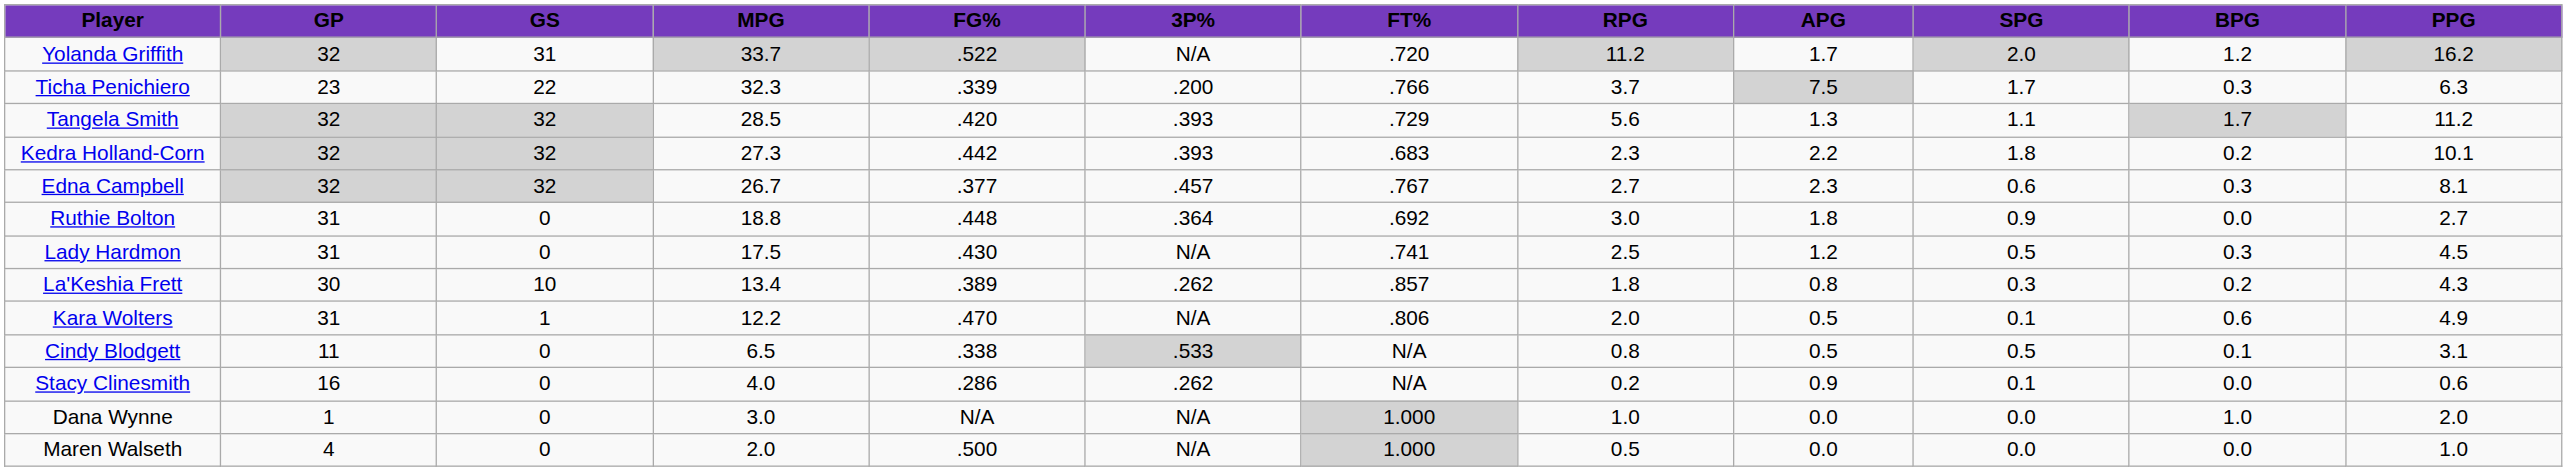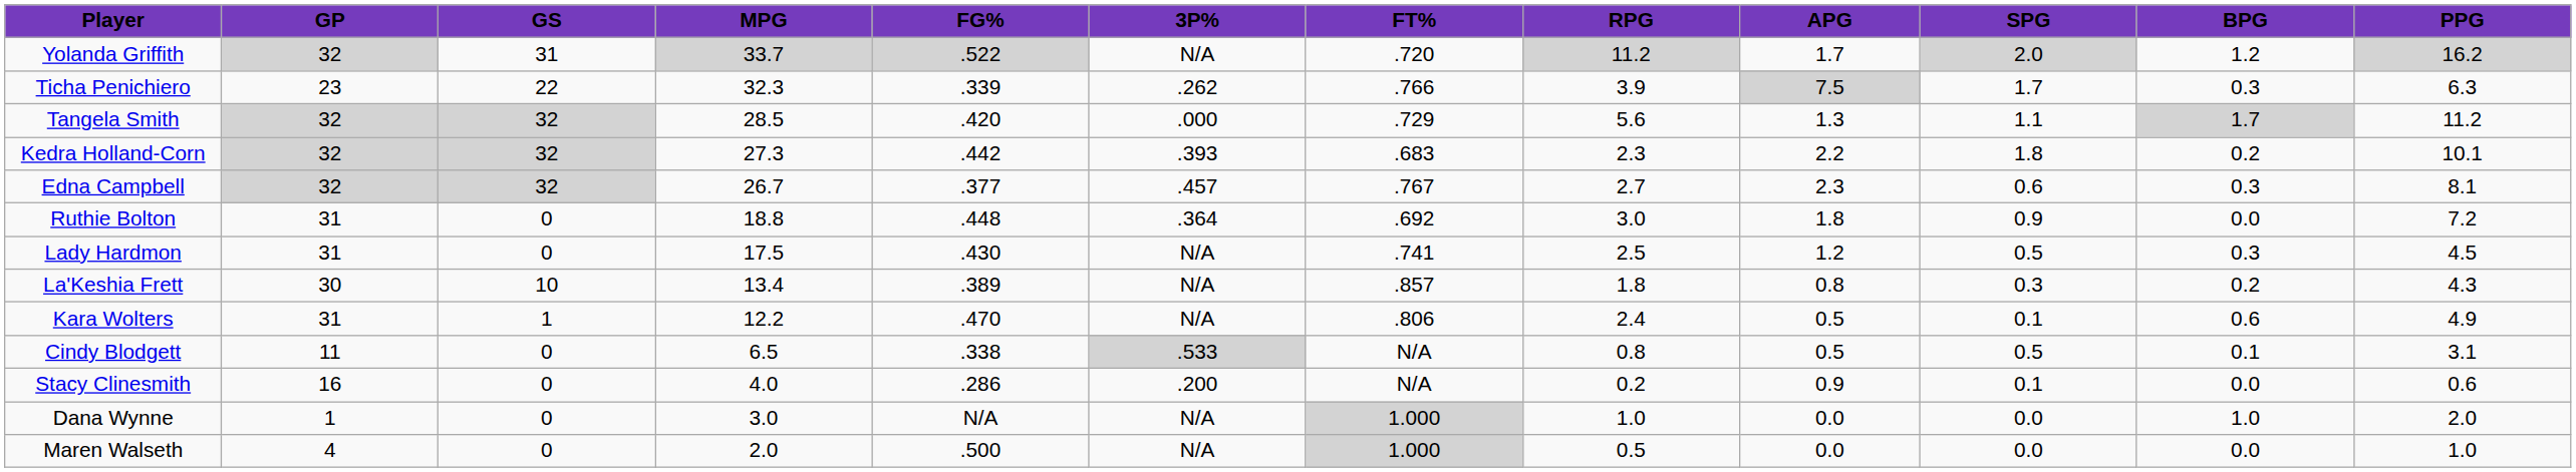 <table class="wikitable sortable" style="text-align:center;">
 <tr>
 <th style="background: #753BBD" width="6%"><span>Player</span></th>
 <th style="background: #753BBD" width="6%"><span>GP</span></th>
 <th style="background: #753BBD" width="6%"><span>GS</span></th>
 <th style="background: #753BBD" width="6%"><span>MPG</span></th>
 <th style="background: #753BBD" width="6%"><span>FG%</span></th>
 <th style="background: #753BBD" width="6%"><span>3P%</span></th>
 <th style="background: #753BBD" width="6%"><span>FT%</span></th>
 <th style="background: #753BBD" width="6%"><span>RPG</span></th>
 <th style="background: #753BBD" width="5%"><span>APG</span></th>
 <th style="background: #753BBD" width="6%"><span>SPG</span></th>
 <th style="background: #753BBD" width="6%"><span>BPG</span></th>
 <th style="background: #753BBD" width="6%"><span>PPG</span></th>
 </tr>
 <tr>
 <td><a href='#'>Yolanda Griffith</a></td>
 <td style="background:#D3D3D3;">32</td>
 <td>31</td>
 <td style="background:#D3D3D3;">33.7</td>
 <td style="background:#D3D3D3;">.522</td>
 <td>N/A</td>
 <td>.720</td>
 <td style="background:#D3D3D3;">11.2</td>
 <td>1.7</td>
 <td style="background:#D3D3D3;">2.0</td>
 <td>1.2</td>
 <td style="background:#D3D3D3;">16.2</td>
 </tr>
 <tr>
 <td><a href='#'>Ticha Penichiero</a></td>
 <td>23</td>
 <td>22</td>
 <td>32.3</td>
 <td>.339</td>
-<td>.200</td>
+<td>.262</td>
 <td>.766</td>
-<td>3.7</td>
+<td>3.9</td>
 <td style="background:#D3D3D3;">7.5</td>
 <td>1.7</td>
 <td>0.3</td>
 <td>6.3</td>
 </tr>
 <tr>
 <td><a href='#'>Tangela Smith</a></td>
 <td style="background:#D3D3D3;">32</td>
 <td style="background:#D3D3D3;">32</td>
 <td>28.5</td>
 <td>.420</td>
-<td>.393</td>
+<td>.000</td>
 <td>.729</td>
 <td>5.6</td>
 <td>1.3</td>
 <td>1.1</td>
 <td style="background:#D3D3D3;">1.7</td>
 <td>11.2</td>
 </tr>
 <tr>
 <td><a href='#'>Kedra Holland-Corn</a></td>
 <td style="background:#D3D3D3;">32</td>
 <td style="background:#D3D3D3;">32</td>
 <td>27.3</td>
 <td>.442</td>
 <td>.393</td>
 <td>.683</td>
 <td>2.3</td>
 <td>2.2</td>
 <td>1.8</td>
 <td>0.2</td>
 <td>10.1</td>
 </tr>
 <tr>
 <td><a href='#'>Edna Campbell</a></td>
 <td style="background:#D3D3D3;">32</td>
 <td style="background:#D3D3D3;">32</td>
 <td>26.7</td>
 <td>.377</td>
 <td>.457</td>
 <td>.767</td>
 <td>2.7</td>
 <td>2.3</td>
 <td>0.6</td>
 <td>0.3</td>
 <td>8.1</td>
 </tr>
 <tr>
 <td><a href='#'>Ruthie Bolton</a></td>
 <td>31</td>
 <td>0</td>
 <td>18.8</td>
 <td>.448</td>
 <td>.364</td>
 <td>.692</td>
 <td>3.0</td>
 <td>1.8</td>
 <td>0.9</td>
 <td>0.0</td>
-<td>2.7</td>
+<td>7.2</td>
 </tr>
 <tr>
 <td><a href='#'>Lady Hardmon</a></td>
 <td>31</td>
 <td>0</td>
 <td>17.5</td>
 <td>.430</td>
 <td>N/A</td>
 <td>.741</td>
 <td>2.5</td>
 <td>1.2</td>
 <td>0.5</td>
 <td>0.3</td>
 <td>4.5</td>
 </tr>
 <tr>
 <td><a href='#'>La'Keshia Frett</a></td>
 <td>30</td>
 <td>10</td>
 <td>13.4</td>
 <td>.389</td>
-<td>.262</td>
+<td>N/A</td>
 <td>.857</td>
 <td>1.8</td>
 <td>0.8</td>
 <td>0.3</td>
 <td>0.2</td>
 <td>4.3</td>
 </tr>
 <tr>
 <td><a href='#'>Kara Wolters</a></td>
 <td>31</td>
 <td>1</td>
 <td>12.2</td>
 <td>.470</td>
 <td>N/A</td>
 <td>.806</td>
-<td>2.0</td>
+<td>2.4</td>
 <td>0.5</td>
 <td>0.1</td>
 <td>0.6</td>
 <td>4.9</td>
 </tr>
 <tr>
 <td><a href='#'>Cindy Blodgett</a></td>
 <td>11</td>
 <td>0</td>
 <td>6.5</td>
 <td>.338</td>
 <td style="background:#D3D3D3;">.533</td>
 <td>N/A</td>
 <td>0.8</td>
 <td>0.5</td>
 <td>0.5</td>
 <td>0.1</td>
 <td>3.1</td>
 </tr>
 <tr>
 <td><a href='#'>Stacy Clinesmith</a></td>
 <td>16</td>
 <td>0</td>
 <td>4.0</td>
 <td>.286</td>
-<td>.262</td>
+<td>.200</td>
 <td>N/A</td>
 <td>0.2</td>
 <td>0.9</td>
 <td>0.1</td>
 <td>0.0</td>
 <td>0.6</td>
 </tr>
 <tr>
 <td>Dana Wynne</td>
 <td>1</td>
 <td>0</td>
 <td>3.0</td>
 <td>N/A</td>
 <td>N/A</td>
 <td style="background:#D3D3D3;">1.000</td>
 <td>1.0</td>
 <td>0.0</td>
 <td>0.0</td>
 <td>1.0</td>
 <td>2.0</td>
 </tr>
 <tr>
 <td>Maren Walseth</td>
 <td>4</td>
 <td>0</td>
 <td>2.0</td>
 <td>.500</td>
 <td>N/A</td>
 <td style="background:#D3D3D3;">1.000</td>
 <td>0.5</td>
 <td>0.0</td>
 <td>0.0</td>
 <td>0.0</td>
 <td>1.0</td>
 </tr>
 </table>
